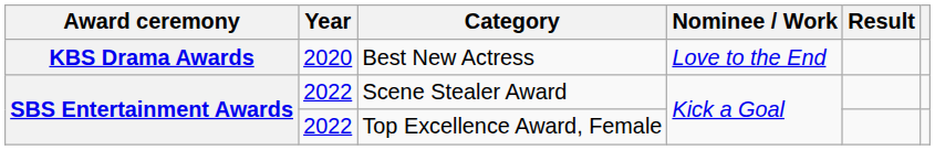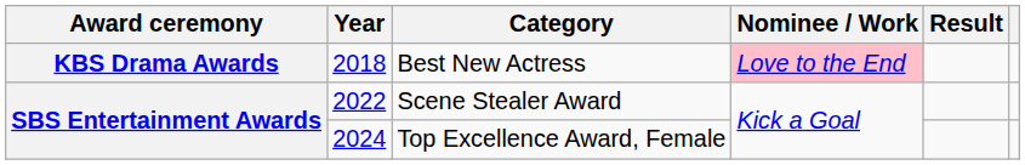 <table class="wikitable plainrowheaders">
 <tr>
 <th scope="col">Award ceremony</th>
 <th scope="col">Year</th>
 <th scope="col">Category</th>
 <th scope="col">Nominee / Work</th>
 <th scope="col">Result</th>
 <th scope="col"></th>
 </tr>
 <tr>
 <th scope="row"><a href='#'>KBS Drama Awards</a></th>
-<td style="text-align:center"><a href='#'>2020</a></td>
+<td style="text-align:center"><a href='#'>2018</a></td>
 <td>Best New Actress</td>
-<td><em><a href='#'>Love to the End</a></em></td>
+<td style="background: pink;"><em><a href='#'>Love to the End</a></em></td>
 <td></td>
 <td style="text-align:center"></td>
 </tr>
 <tr>
 <th scope="row" rowspan="2"><a href='#'>SBS Entertainment Awards</a></th>
 <td style="text-align:center"><a href='#'>2022</a></td>
 <td>Scene Stealer Award</td>
 <td rowspan="2"><em><a href='#'>Kick a Goal</a></em></td>
 <td></td>
 <td style="text-align:center"></td>
 </tr>
 <tr>
-<td style="text-align:center"><a href='#'>2022</a></td>
+<td style="text-align:center"><a href='#'>2024</a></td>
 <td>Top Excellence Award, Female</td>
 <td></td>
 <td style="text-align:center"></td>
 </tr>
 </table>
